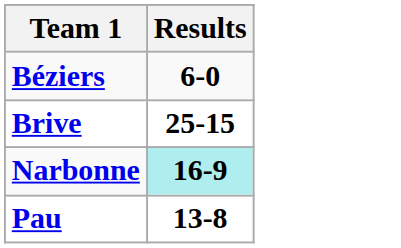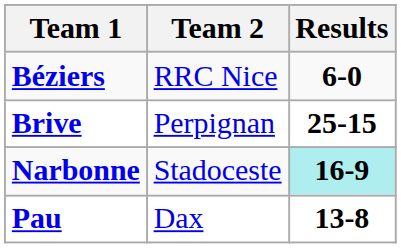 <table class="wikitable">
 <tr>
 <th>Team 1</th>
+<th>Team 2</th>
 <th>Results</th>
 </tr>
 <tr>
 <td><strong><a href='#'>Béziers</a></strong></td>
+<td><a href='#'>RRC Nice</a></td>
 <td align="center"><strong>6-0</strong></td>
 </tr>
 <tr bgcolor="white">
 <td><strong><a href='#'>Brive</a></strong></td>
+<td><a href='#'>Perpignan</a></td>
 <td align="center"><strong>25-15</strong></td>
 </tr>
 <tr>
 <td><strong><a href='#'>Narbonne</a></strong></td>
+<td><a href='#'>Stadoceste</a></td>
 <td align="center" style="background: paleturquoise;"><strong>16-9</strong></td>
 </tr>
 <tr bgcolor="white">
 <td><strong><a href='#'>Pau</a></strong></td>
+<td><a href='#'>Dax</a></td>
 <td align="center"><strong>13-8</strong></td>
 </tr>
 </table>
